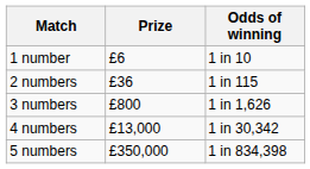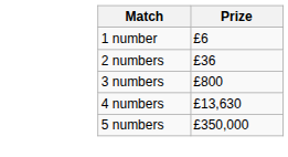 <table class="wikitable" style="font-size:96%; float:right;">
 <tr>
 <th style="width:100px;">Match</th>
 <th style="width:100px;">Prize</th>
-<th style="width:100px;">Odds of winning</th>
 </tr>
 <tr>
 <td>1 number</td>
 <td>£6</td>
-<td>1 in 10</td>
 </tr>
 <tr>
 <td>2 numbers</td>
 <td>£36</td>
-<td>1 in 115</td>
 </tr>
 <tr>
 <td>3 numbers</td>
 <td>£800</td>
-<td>1 in 1,626</td>
 </tr>
 <tr>
 <td>4 numbers</td>
-<td>£13,000</td>
-<td>1 in 30,342</td>
+<td>£13,630</td>
 </tr>
 <tr>
 <td>5 numbers</td>
 <td>£350,000</td>
-<td>1 in 834,398</td>
 </tr>
 </table>
